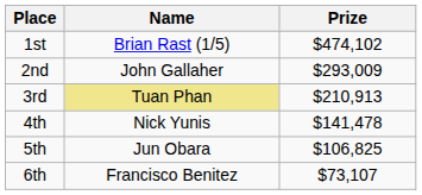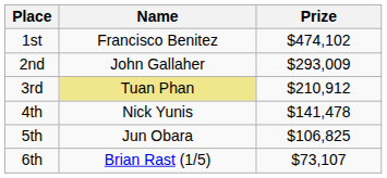 <table class="wikitable">
 <tr>
 <th width="50">Place</th>
 <th width="200">Name</th>
 <th width="125">Prize</th>
 </tr>
 <tr>
 <td align = "center">1st</td>
-<td align = "center"><a href='#'>Brian Rast</a> (1/5)</td>
+<td align = "center">Francisco Benitez</td>
 <td align="center">$474,102</td>
 </tr>
 <tr>
 <td align = "center">2nd</td>
 <td align = "center">John Gallaher</td>
 <td align="center">$293,009</td>
 </tr>
 <tr>
 <td align = "center">3rd</td>
 <td align = "center" style="background: khaki;">Tuan Phan</td>
-<td align="center">$210,913</td>
+<td align="center">$210,912</td>
 </tr>
 <tr>
 <td align = "center">4th</td>
 <td align = "center">Nick Yunis</td>
 <td align="center">$141,478</td>
 </tr>
 <tr>
 <td align = "center">5th</td>
 <td align = "center">Jun Obara</td>
 <td align="center">$106,825</td>
 </tr>
 <tr>
 <td align = "center">6th</td>
-<td align = "center">Francisco Benitez</td>
+<td align = "center"><a href='#'>Brian Rast</a> (1/5)</td>
 <td align="center">$73,107</td>
 </tr>
 </table>
